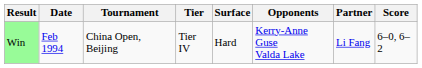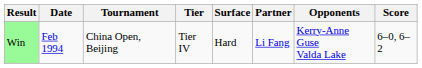 <table class="sortable wikitable">
 <tr>
 <th>Result</th>
 <th>Date</th>
 <th>Tournament</th>
 <th>Tier</th>
 <th>Surface</th>
+<th>Partner</th>
 <th>Opponents</th>
-<th>Partner</th>
 <th class="unsortable">Score</th>
 </tr>
 <tr>
 <td style="background:#98FB98;">Win</td>
 <td><a href='#'>Feb 1994</a></td>
 <td>China Open, Beijing</td>
 <td>Tier IV</td>
 <td>Hard</td>
+<td> <a href='#'>Li Fang</a></td>
 <td> <a href='#'>Kerry-Anne Guse</a> <br>  <a href='#'>Valda Lake</a></td>
-<td> <a href='#'>Li Fang</a></td>
 <td>6–0, 6–2</td>
 </tr>
 </table>
